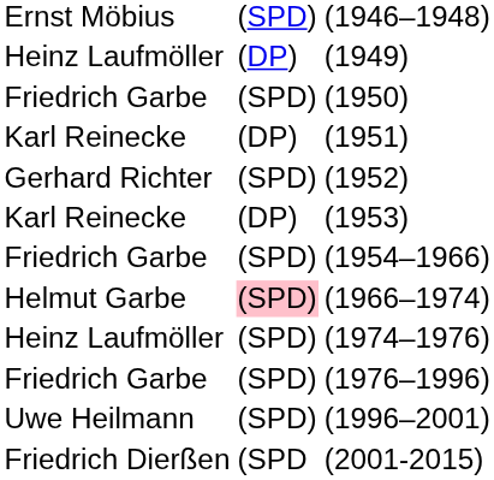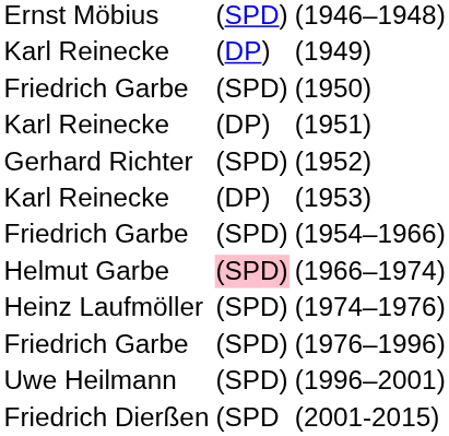 <table border=0>
 <tr>
 <td>Ernst Möbius</td>
 <td>(<a href='#'>SPD</a>)</td>
 <td>(1946–1948)</td>
 </tr>
 <tr>
-<td>Heinz Laufmöller</td>
+<td>Karl Reinecke</td>
 <td>(<a href='#'>DP</a>)</td>
 <td>(1949)</td>
 </tr>
 <tr>
 <td>Friedrich Garbe</td>
 <td>(SPD)</td>
 <td>(1950)</td>
 </tr>
 <tr>
 <td>Karl Reinecke</td>
 <td>(DP)</td>
 <td>(1951)</td>
 </tr>
 <tr>
 <td>Gerhard Richter</td>
 <td>(SPD)</td>
 <td>(1952)</td>
 </tr>
 <tr>
 <td>Karl Reinecke</td>
 <td>(DP)</td>
 <td>(1953)</td>
 </tr>
 <tr>
 <td>Friedrich Garbe</td>
 <td>(SPD)</td>
 <td>(1954–1966)</td>
 </tr>
 <tr>
 <td>Helmut Garbe</td>
 <td style="background: pink;">(SPD)</td>
 <td>(1966–1974)</td>
 </tr>
 <tr>
 <td>Heinz Laufmöller</td>
 <td>(SPD)</td>
 <td>(1974–1976)</td>
 </tr>
 <tr>
 <td>Friedrich Garbe</td>
 <td>(SPD)</td>
 <td>(1976–1996)</td>
 </tr>
 <tr>
 <td>Uwe Heilmann</td>
 <td>(SPD)</td>
 <td>(1996–2001)</td>
 </tr>
 <tr>
 <td>Friedrich Dierßen</td>
 <td>(SPD</td>
 <td>(2001-2015)</td>
 </tr>
 </table>
